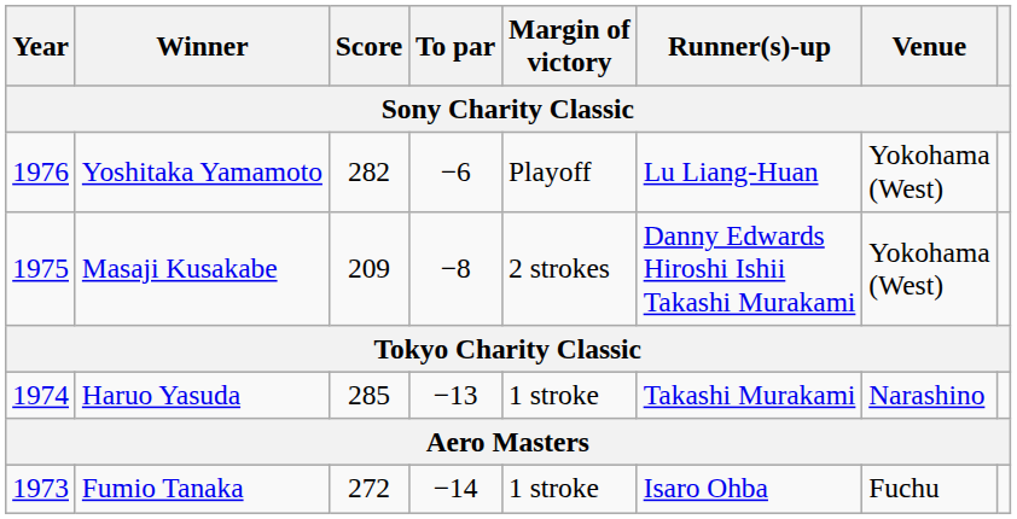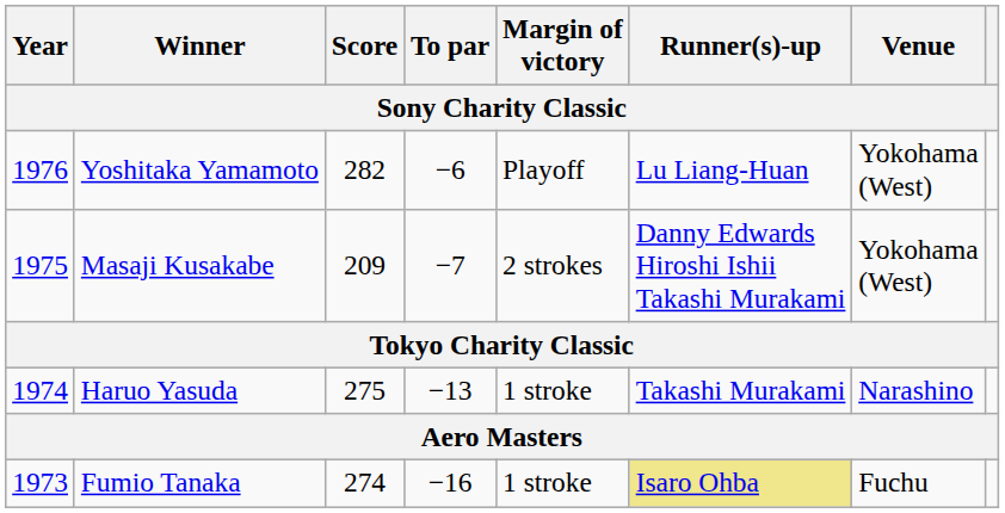 <table class=wikitable style="font-size:95%">
 <tr>
 <th>Year</th>
 <th>Winner</th>
 <th>Score</th>
 <th>To par</th>
 <th>Margin of<br>victory</th>
 <th>Runner(s)-up</th>
 <th>Venue</th>
 <th></th>
 </tr>
 <tr>
 <th colspan=8>Sony Charity Classic</th>
 </tr>
 <tr>
 <td><a href='#'>1976</a></td>
 <td> <a href='#'>Yoshitaka Yamamoto</a></td>
 <td align=center>282</td>
 <td align=center>−6</td>
 <td>Playoff</td>
 <td> <a href='#'>Lu Liang-Huan</a></td>
 <td>Yokohama<br>(West)</td>
 <td></td>
 </tr>
 <tr>
 <td><a href='#'>1975</a></td>
 <td> <a href='#'>Masaji Kusakabe</a></td>
 <td align=center>209</td>
-<td align=center>−8</td>
+<td align=center>−7</td>
 <td>2 strokes</td>
 <td> <a href='#'>Danny Edwards</a><br> <a href='#'>Hiroshi Ishii</a><br> <a href='#'>Takashi Murakami</a></td>
 <td>Yokohama<br>(West)</td>
 <td></td>
 </tr>
 <tr>
 <th colspan=8>Tokyo Charity Classic</th>
 </tr>
 <tr>
 <td><a href='#'>1974</a></td>
 <td> <a href='#'>Haruo Yasuda</a></td>
-<td align=center>285</td>
+<td align=center>275</td>
 <td align=center>−13</td>
 <td>1 stroke</td>
 <td> <a href='#'>Takashi Murakami</a></td>
 <td><a href='#'>Narashino</a></td>
 <td></td>
 </tr>
 <tr>
 <th colspan=8>Aero Masters</th>
 </tr>
 <tr>
 <td><a href='#'>1973</a></td>
 <td> <a href='#'>Fumio Tanaka</a></td>
-<td align=center>272</td>
-<td align=center>−14</td>
+<td align=center>274</td>
+<td align=center>−16</td>
 <td>1 stroke</td>
-<td> <a href='#'>Isaro Ohba</a></td>
+<td style="background: khaki;"> <a href='#'>Isaro Ohba</a></td>
 <td>Fuchu</td>
 <td></td>
 </tr>
 </table>
